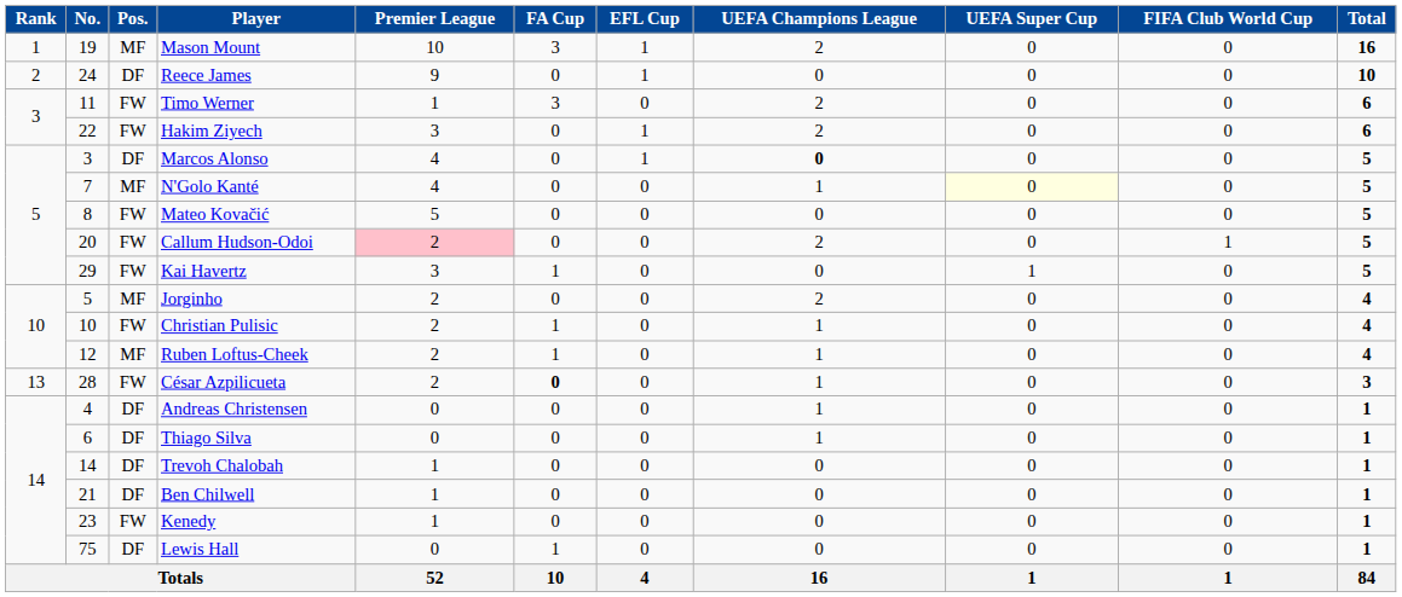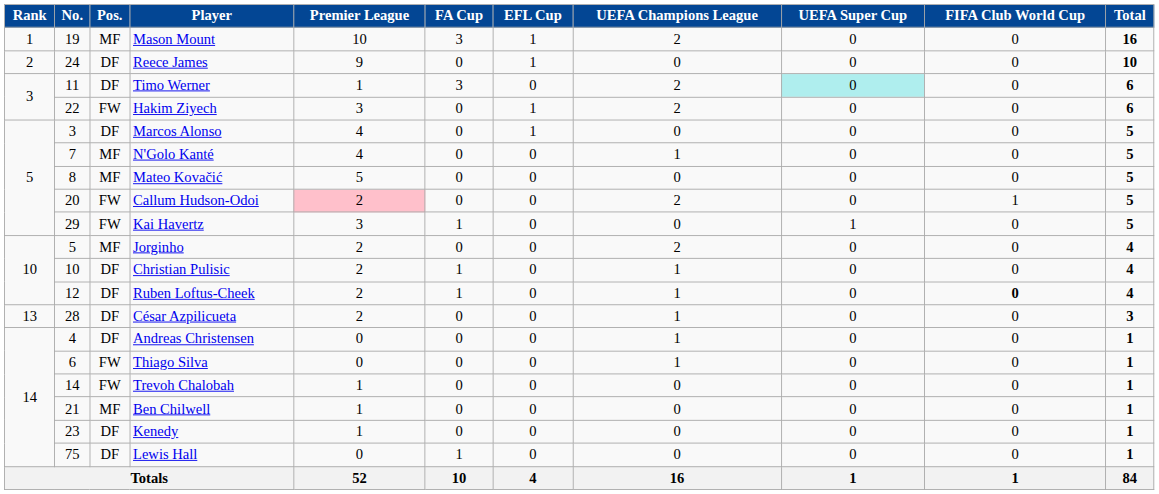 <table class="wikitable sortable" style="text-align:center;width:100%;">
 <tr>
 <th style=background-color:#034694;color:#FFFFFF>Rank</th>
 <th style=background-color:#034694;color:#FFFFFF>No.</th>
 <th style=background-color:#034694;color:#FFFFFF>Pos.</th>
 <th style=background-color:#034694;color:#FFFFFF>Player</th>
 <th style=background-color:#034694;color:#FFFFFF>Premier League</th>
 <th style=background-color:#034694;color:#FFFFFF>FA Cup</th>
 <th style=background-color:#034694;color:#FFFFFF>EFL Cup</th>
 <th style=background-color:#034694;color:#FFFFFF>UEFA Champions League</th>
 <th style=background-color:#034694;color:#FFFFFF>UEFA Super Cup</th>
 <th style=background-color:#034694;color:#FFFFFF>FIFA Club World Cup</th>
 <th style=background-color:#034694;color:#FFFFFF>Total</th>
 </tr>
 <tr>
 <td rowspan="1">1</td>
 <td>19</td>
 <td>MF</td>
 <td align=left> <a href='#'>Mason Mount</a></td>
 <td>10</td>
 <td>3</td>
 <td>1</td>
 <td>2</td>
 <td>0</td>
 <td>0</td>
 <td><strong>16</strong></td>
 </tr>
 <tr>
 <td rowspan="1">2</td>
 <td>24</td>
 <td>DF</td>
 <td align=left> <a href='#'>Reece James</a></td>
 <td>9</td>
 <td>0</td>
 <td>1</td>
 <td>0</td>
 <td>0</td>
 <td>0</td>
 <td><strong>10</strong></td>
 </tr>
 <tr>
 <td rowspan="2">3</td>
 <td>11</td>
-<td>FW</td>
+<td>DF</td>
 <td align=left> <a href='#'>Timo Werner</a></td>
 <td>1</td>
 <td>3</td>
 <td>0</td>
 <td>2</td>
-<td>0</td>
+<td style="background: paleturquoise;">0</td>
 <td>0</td>
 <td><strong>6</strong></td>
 </tr>
 <tr>
 <td>22</td>
 <td>FW</td>
 <td align=left> <a href='#'>Hakim Ziyech</a></td>
 <td>3</td>
 <td>0</td>
 <td>1</td>
 <td>2</td>
 <td>0</td>
 <td>0</td>
 <td><strong>6</strong></td>
 </tr>
 <tr>
 <td rowspan="5">5</td>
 <td>3</td>
 <td>DF</td>
 <td align=left> <a href='#'>Marcos Alonso</a></td>
 <td>4</td>
 <td>0</td>
 <td>1</td>
-<td><strong>0</strong></td>
+<td>0</td>
 <td>0</td>
 <td>0</td>
 <td><strong>5</strong></td>
 </tr>
 <tr>
 <td>7</td>
 <td>MF</td>
 <td align=left> <a href='#'>N'Golo Kanté</a></td>
 <td>4</td>
 <td>0</td>
 <td>0</td>
 <td>1</td>
-<td style="background: lightyellow;">0</td>
+<td>0</td>
 <td>0</td>
 <td><strong>5</strong></td>
 </tr>
 <tr>
 <td>8</td>
-<td>FW</td>
+<td>MF</td>
 <td align=left> <a href='#'>Mateo Kovačić</a></td>
 <td>5</td>
 <td>0</td>
 <td>0</td>
 <td>0</td>
 <td>0</td>
 <td>0</td>
 <td><strong>5</strong></td>
 </tr>
 <tr>
 <td>20</td>
 <td>FW</td>
 <td align=left> <a href='#'>Callum Hudson-Odoi</a></td>
 <td style="background: pink;">2</td>
 <td>0</td>
 <td>0</td>
 <td>2</td>
 <td>0</td>
 <td>1</td>
 <td><strong>5</strong></td>
 </tr>
 <tr>
 <td>29</td>
 <td>FW</td>
 <td align=left> <a href='#'>Kai Havertz</a></td>
 <td>3</td>
 <td>1</td>
 <td>0</td>
 <td>0</td>
 <td>1</td>
 <td>0</td>
 <td><strong>5</strong></td>
 </tr>
 <tr>
 <td rowspan="3">10</td>
 <td>5</td>
 <td>MF</td>
 <td align=left> <a href='#'>Jorginho</a></td>
 <td>2</td>
 <td>0</td>
 <td>0</td>
 <td>2</td>
 <td>0</td>
 <td>0</td>
 <td><strong>4</strong></td>
 </tr>
 <tr>
 <td>10</td>
-<td>FW</td>
+<td>DF</td>
 <td align=left> <a href='#'>Christian Pulisic</a></td>
 <td>2</td>
 <td>1</td>
 <td>0</td>
 <td>1</td>
 <td>0</td>
 <td>0</td>
 <td><strong>4</strong></td>
 </tr>
 <tr>
 <td>12</td>
-<td>MF</td>
+<td>DF</td>
 <td align=left> <a href='#'>Ruben Loftus-Cheek</a></td>
 <td>2</td>
 <td>1</td>
 <td>0</td>
 <td>1</td>
 <td>0</td>
-<td>0</td>
+<td><strong>0</strong></td>
 <td><strong>4</strong></td>
 </tr>
 <tr>
 <td rowspan="1">13</td>
 <td>28</td>
-<td>FW</td>
+<td>DF</td>
 <td align=left> <a href='#'>César Azpilicueta</a></td>
 <td>2</td>
-<td><strong>0</strong></td>
+<td>0</td>
 <td>0</td>
 <td>1</td>
 <td>0</td>
 <td>0</td>
 <td><strong>3</strong></td>
 </tr>
 <tr>
 <td rowspan="6">14</td>
 <td>4</td>
 <td>DF</td>
 <td align=left> <a href='#'>Andreas Christensen</a></td>
 <td>0</td>
 <td>0</td>
 <td>0</td>
 <td>1</td>
 <td>0</td>
 <td>0</td>
 <td><strong>1</strong></td>
 </tr>
 <tr>
 <td>6</td>
-<td>DF</td>
+<td>FW</td>
 <td align=left> <a href='#'>Thiago Silva</a></td>
 <td>0</td>
 <td>0</td>
 <td>0</td>
 <td>1</td>
 <td>0</td>
 <td>0</td>
 <td><strong>1</strong></td>
 </tr>
 <tr>
 <td>14</td>
-<td>DF</td>
+<td>FW</td>
 <td align=left> <a href='#'>Trevoh Chalobah</a></td>
 <td>1</td>
 <td>0</td>
 <td>0</td>
 <td>0</td>
 <td>0</td>
 <td>0</td>
 <td><strong>1</strong></td>
 </tr>
 <tr>
 <td>21</td>
-<td>DF</td>
+<td>MF</td>
 <td align=left> <a href='#'>Ben Chilwell</a></td>
 <td>1</td>
 <td>0</td>
 <td>0</td>
 <td>0</td>
 <td>0</td>
 <td>0</td>
 <td><strong>1</strong></td>
 </tr>
 <tr>
 <td>23</td>
-<td>FW</td>
+<td>DF</td>
 <td align=left> <a href='#'>Kenedy</a></td>
 <td>1</td>
 <td>0</td>
 <td>0</td>
 <td>0</td>
 <td>0</td>
 <td>0</td>
 <td><strong>1</strong></td>
 </tr>
 <tr>
 <td>75</td>
 <td>DF</td>
 <td align=left> <a href='#'>Lewis Hall</a></td>
 <td>0</td>
 <td>1</td>
 <td>0</td>
 <td>0</td>
 <td>0</td>
 <td>0</td>
 <td><strong>1</strong></td>
 </tr>
 <tr>
 <th colspan="4"><strong>Totals</strong></th>
 <th><strong>52</strong></th>
 <th><strong>10</strong></th>
 <th><strong>4</strong></th>
 <th><strong>16</strong></th>
 <th><strong>1</strong></th>
 <th><strong>1</strong></th>
 <th><strong>84</strong></th>
 </tr>
 </table>
